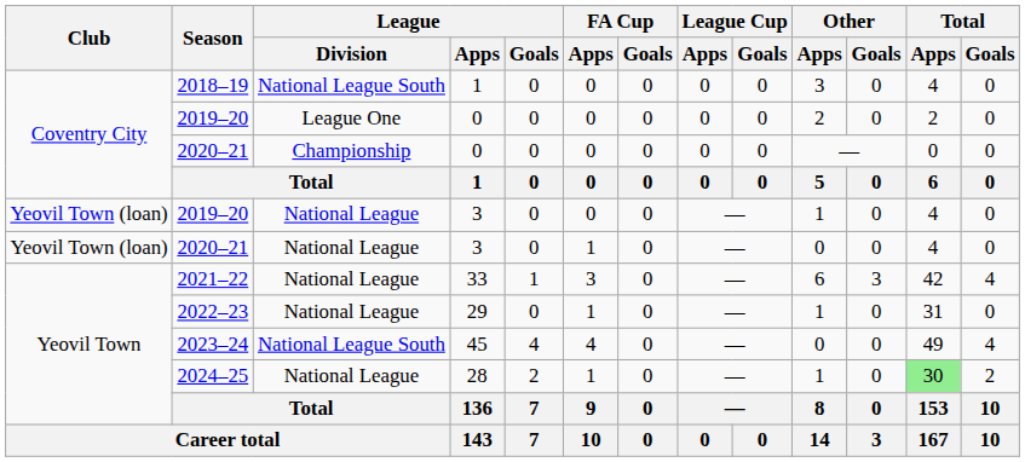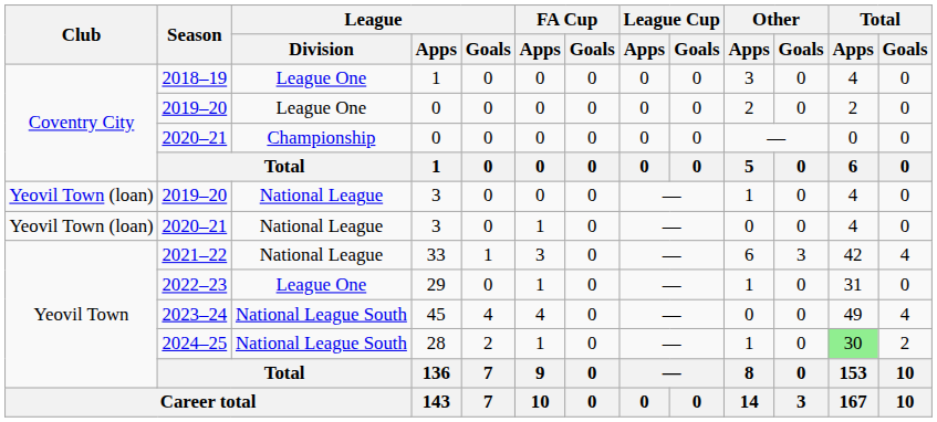 <table class=wikitable style="text-align: center">
 <tr>
 <th rowspan=2>Club</th>
 <th rowspan=2>Season</th>
 <th colspan=3>League</th>
 <th colspan=2>FA Cup</th>
 <th colspan=2>League Cup</th>
 <th colspan=2>Other</th>
 <th colspan=2>Total</th>
 </tr>
 <tr>
 <th>Division</th>
 <th>Apps</th>
 <th>Goals</th>
 <th>Apps</th>
 <th>Goals</th>
 <th>Apps</th>
 <th>Goals</th>
 <th>Apps</th>
 <th>Goals</th>
 <th>Apps</th>
 <th>Goals</th>
 </tr>
 <tr>
 <td rowspan=4><a href='#'>Coventry City</a></td>
 <td><a href='#'>2018–19</a></td>
-<td><a href='#'>National League South</a></td>
+<td><a href='#'>League One</a></td>
 <td>1</td>
 <td>0</td>
 <td>0</td>
 <td>0</td>
 <td>0</td>
 <td>0</td>
 <td>3</td>
 <td>0</td>
 <td>4</td>
 <td>0</td>
 </tr>
 <tr>
 <td><a href='#'>2019–20</a></td>
 <td>League One</td>
 <td>0</td>
 <td>0</td>
 <td>0</td>
 <td>0</td>
 <td>0</td>
 <td>0</td>
 <td>2</td>
 <td>0</td>
 <td>2</td>
 <td>0</td>
 </tr>
 <tr>
 <td><a href='#'>2020–21</a></td>
 <td><a href='#'>Championship</a></td>
 <td>0</td>
 <td>0</td>
 <td>0</td>
 <td>0</td>
 <td>0</td>
 <td>0</td>
 <td colspan=2>—</td>
 <td>0</td>
 <td>0</td>
 </tr>
 <tr>
 <th colspan=2>Total</th>
 <th>1</th>
 <th>0</th>
 <th>0</th>
 <th>0</th>
 <th>0</th>
 <th>0</th>
 <th>5</th>
 <th>0</th>
 <th>6</th>
 <th>0</th>
 </tr>
 <tr>
 <td><a href='#'>Yeovil Town</a> (loan)</td>
 <td><a href='#'>2019–20</a></td>
 <td><a href='#'>National League</a></td>
 <td>3</td>
 <td>0</td>
 <td>0</td>
 <td>0</td>
 <td colspan=2>—</td>
 <td>1</td>
 <td>0</td>
 <td>4</td>
 <td>0</td>
 </tr>
 <tr>
 <td>Yeovil Town (loan)</td>
 <td><a href='#'>2020–21</a></td>
 <td>National League</td>
 <td>3</td>
 <td>0</td>
 <td>1</td>
 <td>0</td>
 <td colspan=2>—</td>
 <td>0</td>
 <td>0</td>
 <td>4</td>
 <td>0</td>
 </tr>
 <tr>
 <td rowspan=5>Yeovil Town</td>
 <td><a href='#'>2021–22</a></td>
 <td>National League</td>
 <td>33</td>
 <td>1</td>
 <td>3</td>
 <td>0</td>
 <td colspan=2>—</td>
 <td>6</td>
 <td>3</td>
 <td>42</td>
 <td>4</td>
 </tr>
 <tr>
 <td><a href='#'>2022–23</a></td>
-<td>National League</td>
+<td><a href='#'>League One</a></td>
 <td>29</td>
 <td>0</td>
 <td>1</td>
 <td>0</td>
 <td colspan=2>—</td>
 <td>1</td>
 <td>0</td>
 <td>31</td>
 <td>0</td>
 </tr>
 <tr>
 <td><a href='#'>2023–24</a></td>
 <td><a href='#'>National League South</a></td>
 <td>45</td>
 <td>4</td>
 <td>4</td>
 <td>0</td>
 <td colspan=2>—</td>
 <td>0</td>
 <td>0</td>
 <td>49</td>
 <td>4</td>
 </tr>
 <tr>
 <td><a href='#'>2024–25</a></td>
-<td>National League</td>
+<td><a href='#'>National League South</a></td>
 <td>28</td>
 <td>2</td>
 <td>1</td>
 <td>0</td>
 <td colspan=2>—</td>
 <td>1</td>
 <td>0</td>
 <td style="background: lightgreen;">30</td>
 <td>2</td>
 </tr>
 <tr>
 <th colspan=2>Total</th>
 <th>136</th>
 <th>7</th>
 <th>9</th>
 <th>0</th>
 <th colspan=2>—</th>
 <th>8</th>
 <th>0</th>
 <th>153</th>
 <th>10</th>
 </tr>
 <tr>
 <th colspan=3>Career total</th>
 <th>143</th>
 <th>7</th>
 <th>10</th>
 <th>0</th>
 <th>0</th>
 <th>0</th>
 <th>14</th>
 <th>3</th>
 <th>167</th>
 <th>10</th>
 </tr>
 </table>
